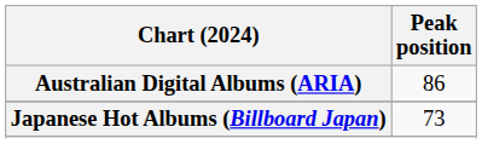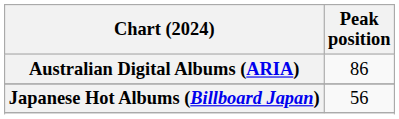 <table class="wikitable sortable plainrowheaders" style="text-align:center">
 <tr>
 <th scope="col">Chart (2024)</th>
 <th scope="col">Peak<br>position</th>
 </tr>
 <tr>
 <th scope="row">Australian Digital Albums (<a href='#'>ARIA</a>)</th>
 <td>86</td>
 </tr>
 <tr>
 </tr>
 <tr>
 <th scope="row">Japanese Hot Albums (<em><a href='#'>Billboard Japan</a></em>)</th>
-<td>73</td>
+<td>56</td>
 </tr>
 <tr>
 </tr>
 <tr>
 </tr>
 <tr>
 </tr>
 </table>
